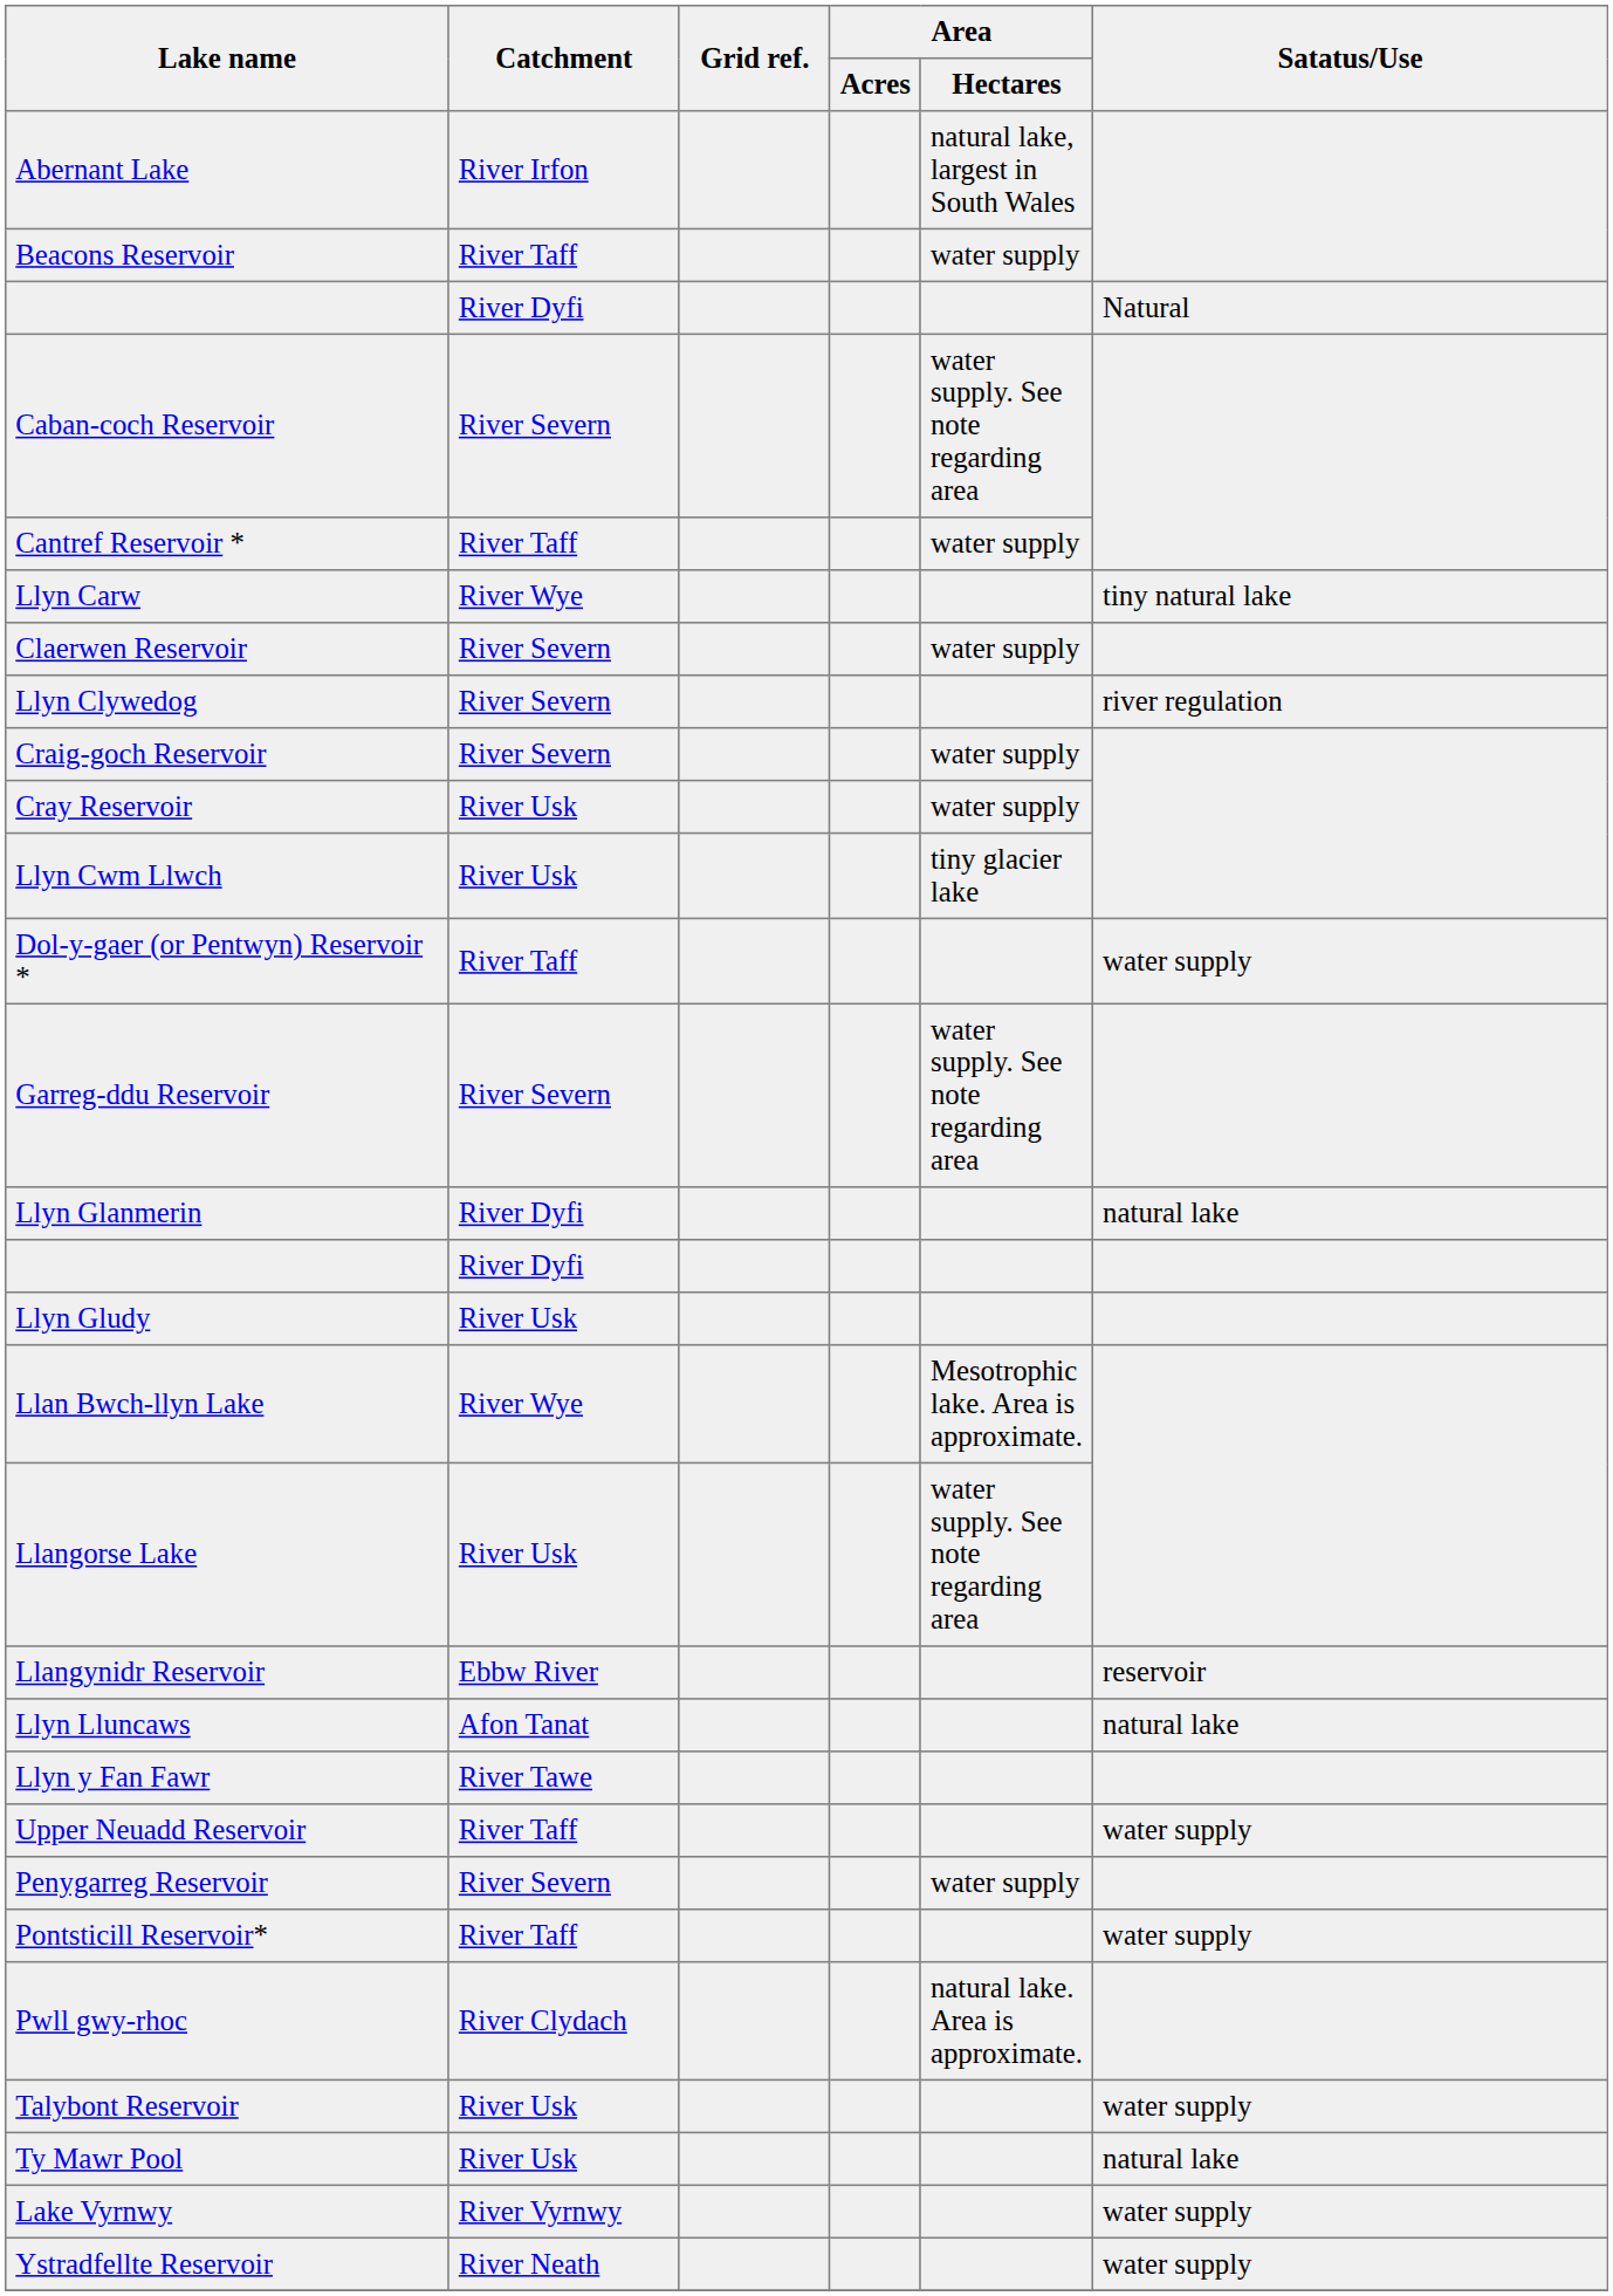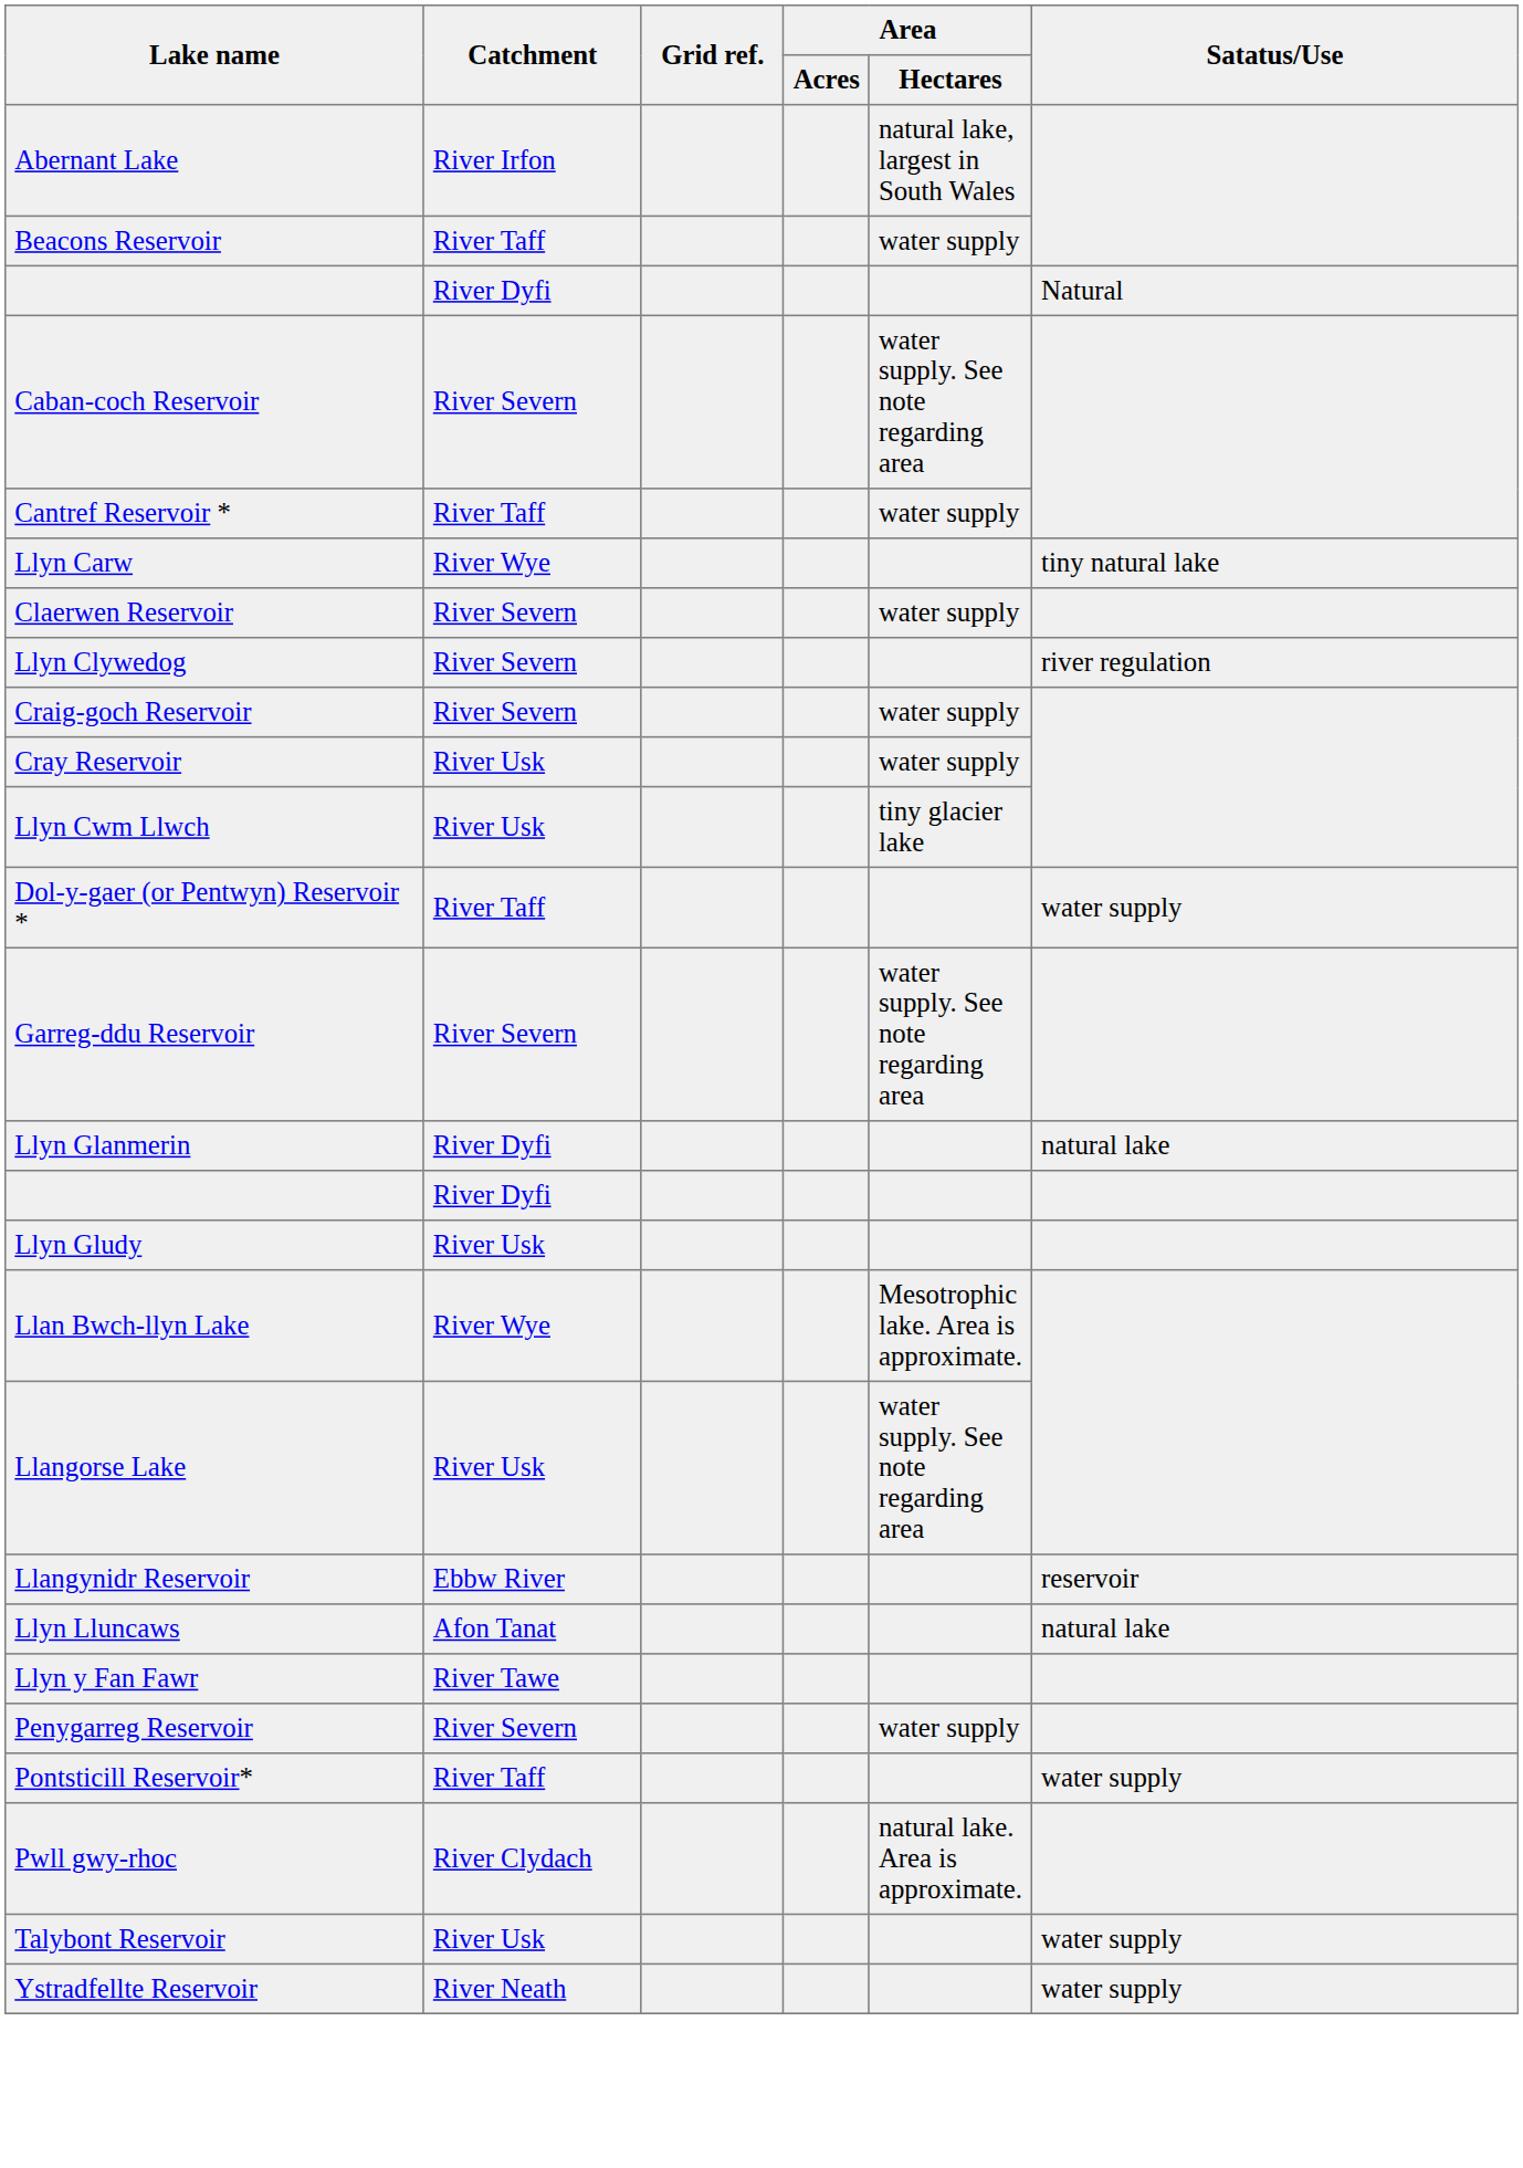 <table border=1 cellspacing=0 cellpadding=5 style="border-collapse: collapse; background:#f0f0f0;" class="sortable">
 <tr>
 <th rowspan=2 width=30%>Lake name</th>
 <th rowspan=2 width=15%>Catchment</th>
 <th rowspan=2 width=10%>Grid ref.</th>
 <th colspan=2 width=10%>Area</th>
 <th rowspan=2 width=35%>Satatus/Use</th>
 </tr>
 <tr>
 <th>Acres</th>
 <th>Hectares</th>
 </tr>
 <tr>
 <td><a href='#'>Abernant Lake</a></td>
 <td><a href='#'>River Irfon</a></td>
 <td></td>
 <td></td>
 <td>natural lake, largest in South Wales</td>
 </tr>
 <tr>
 <td><a href='#'>Beacons Reservoir</a></td>
 <td><a href='#'>River Taff</a></td>
 <td></td>
 <td></td>
 <td>water supply</td>
 </tr>
 <tr>
 <td></td>
 <td><a href='#'>River Dyfi</a></td>
 <td></td>
 <td></td>
 <td></td>
 <td>Natural</td>
 </tr>
 <tr>
 <td><a href='#'>Caban-coch Reservoir</a></td>
 <td><a href='#'>River Severn</a></td>
 <td></td>
 <td></td>
 <td>water supply. See note regarding area</td>
 </tr>
 <tr>
 <td><a href='#'>Cantref Reservoir</a> *</td>
 <td><a href='#'>River Taff</a></td>
 <td></td>
 <td></td>
 <td>water supply</td>
 </tr>
 <tr>
 <td><a href='#'>Llyn Carw</a></td>
 <td><a href='#'>River Wye</a></td>
 <td></td>
 <td></td>
 <td></td>
 <td>tiny natural lake</td>
 </tr>
 <tr>
 <td><a href='#'>Claerwen Reservoir</a></td>
 <td><a href='#'>River Severn</a></td>
 <td></td>
 <td></td>
 <td>water supply</td>
 </tr>
 <tr>
 <td><a href='#'>Llyn Clywedog</a></td>
 <td><a href='#'>River Severn</a></td>
 <td></td>
 <td></td>
 <td></td>
 <td>river regulation</td>
 </tr>
 <tr>
 <td><a href='#'>Craig-goch Reservoir</a></td>
 <td><a href='#'>River Severn</a></td>
 <td></td>
 <td></td>
 <td>water supply</td>
 </tr>
 <tr>
 <td><a href='#'>Cray Reservoir</a></td>
 <td><a href='#'>River Usk</a></td>
 <td></td>
 <td></td>
 <td>water supply</td>
 </tr>
 <tr>
 <td><a href='#'>Llyn Cwm Llwch</a></td>
 <td><a href='#'>River Usk</a></td>
 <td></td>
 <td></td>
 <td>tiny glacier lake</td>
 </tr>
 <tr>
 <td><a href='#'>Dol-y-gaer (or Pentwyn) Reservoir</a> *</td>
 <td><a href='#'>River Taff</a></td>
 <td></td>
 <td></td>
 <td></td>
 <td>water supply</td>
 </tr>
 <tr>
 <td><a href='#'>Garreg-ddu Reservoir</a></td>
 <td><a href='#'>River Severn</a></td>
 <td></td>
 <td></td>
 <td>water supply. See note regarding area</td>
 </tr>
 <tr>
 <td><a href='#'>Llyn Glanmerin</a></td>
 <td><a href='#'>River Dyfi</a></td>
 <td></td>
 <td></td>
 <td></td>
 <td>natural lake</td>
 </tr>
 <tr>
 <td></td>
 <td><a href='#'>River Dyfi</a></td>
 <td></td>
 <td></td>
 <td></td>
 <td></td>
 </tr>
 <tr>
 <td><a href='#'>Llyn Gludy</a></td>
 <td><a href='#'>River Usk</a></td>
 <td></td>
 <td></td>
 <td></td>
 <td></td>
 </tr>
 <tr>
 <td><a href='#'>Llan Bwch-llyn Lake</a></td>
 <td><a href='#'>River Wye</a></td>
 <td></td>
 <td></td>
 <td>Mesotrophic lake. Area is approximate.</td>
 </tr>
 <tr>
 <td><a href='#'>Llangorse Lake</a></td>
 <td><a href='#'>River Usk</a></td>
 <td></td>
 <td></td>
 <td>water supply. See note regarding area</td>
 </tr>
 <tr>
 <td><a href='#'>Llangynidr Reservoir</a></td>
 <td><a href='#'>Ebbw River</a></td>
 <td></td>
 <td></td>
 <td></td>
 <td>reservoir</td>
 </tr>
 <tr>
 <td><a href='#'>Llyn Lluncaws</a></td>
 <td><a href='#'>Afon Tanat</a></td>
 <td></td>
 <td></td>
 <td></td>
 <td>natural lake</td>
 </tr>
 <tr>
 <td><a href='#'>Llyn y Fan Fawr</a></td>
 <td><a href='#'>River Tawe</a></td>
 <td></td>
 <td></td>
 <td></td>
 <td></td>
 </tr>
 <tr>
-<td><a href='#'>Upper Neuadd Reservoir</a></td>
-<td><a href='#'>River Taff</a></td>
-<td></td>
-<td></td>
-<td></td>
-<td>water supply</td>
-</tr>
-<tr>
 <td><a href='#'>Penygarreg Reservoir</a></td>
 <td><a href='#'>River Severn</a></td>
 <td></td>
 <td></td>
 <td>water supply</td>
 </tr>
 <tr>
 <td><a href='#'>Pontsticill Reservoir</a>*</td>
 <td><a href='#'>River Taff</a></td>
 <td></td>
 <td></td>
 <td></td>
 <td>water supply</td>
 </tr>
 <tr>
 <td><a href='#'>Pwll gwy-rhoc</a></td>
 <td><a href='#'>River Clydach</a></td>
 <td></td>
 <td></td>
 <td>natural lake. Area is approximate.</td>
 </tr>
 <tr>
 <td><a href='#'>Talybont Reservoir</a></td>
 <td><a href='#'>River Usk</a></td>
 <td></td>
 <td></td>
 <td></td>
 <td>water supply</td>
 </tr>
 <tr>
-<td><a href='#'>Ty Mawr Pool</a></td>
-<td><a href='#'>River Usk</a></td>
-<td></td>
-<td></td>
-<td></td>
-<td>natural lake</td>
-</tr>
-<tr>
-<td><a href='#'>Lake Vyrnwy</a></td>
-<td><a href='#'>River Vyrnwy</a></td>
-<td></td>
-<td></td>
-<td></td>
-<td>water supply</td>
-</tr>
-<tr>
 <td><a href='#'>Ystradfellte Reservoir</a></td>
 <td><a href='#'>River Neath</a></td>
 <td></td>
 <td></td>
 <td></td>
 <td>water supply</td>
 </tr>
 <tr>
 </tr>
 </table>
